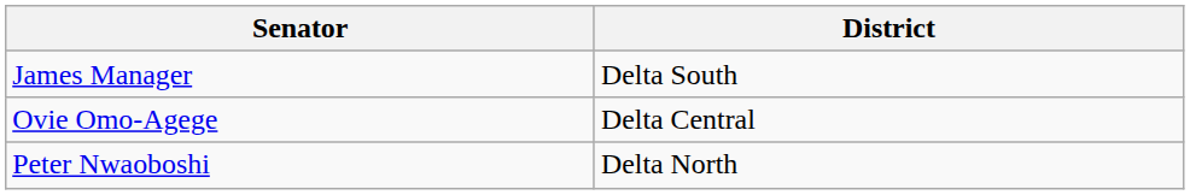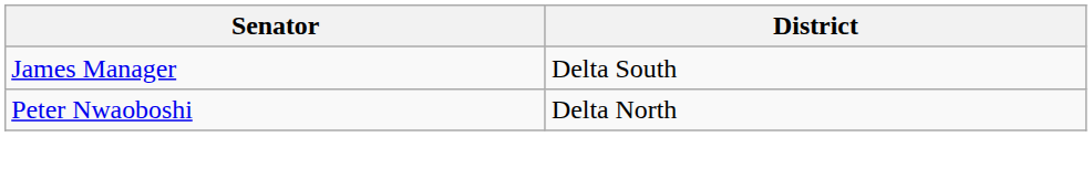 <table class="wikitable">
 <tr>
 <th style="width:20em">Senator</th>
 <th style="width:20em">District</th>
 </tr>
 <tr>
 <td><a href='#'>James Manager</a></td>
 <td>Delta South</td>
 </tr>
 <tr>
-<td><a href='#'>Ovie Omo-Agege</a></td>
-<td>Delta Central</td>
-</tr>
-<tr>
 <td><a href='#'>Peter Nwaoboshi</a></td>
 <td>Delta North</td>
 </tr>
 </table>
